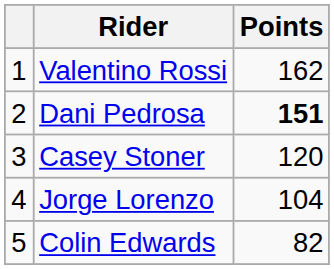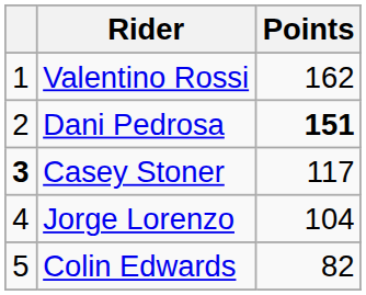 <table class="wikitable" style="font-size: 95%;">
 <tr>
 <th></th>
 <th>Rider</th>
 <th>Points</th>
 </tr>
 <tr>
 <td align=center>1</td>
 <td> <a href='#'>Valentino Rossi</a></td>
 <td align=right>162</td>
 </tr>
 <tr>
 <td align=center>2</td>
 <td> <a href='#'>Dani Pedrosa</a></td>
 <td align=right><strong>151</strong></td>
 </tr>
 <tr>
-<td align=center>3</td>
+<td align=center><strong>3</strong></td>
 <td> <a href='#'>Casey Stoner</a></td>
-<td align=right>120</td>
+<td align=right>117</td>
 </tr>
 <tr>
 <td align=center>4</td>
 <td> <a href='#'>Jorge Lorenzo</a></td>
 <td align=right>104</td>
 </tr>
 <tr>
 <td align=center>5</td>
 <td> <a href='#'>Colin Edwards</a></td>
 <td align=right>82</td>
 </tr>
 </table>
